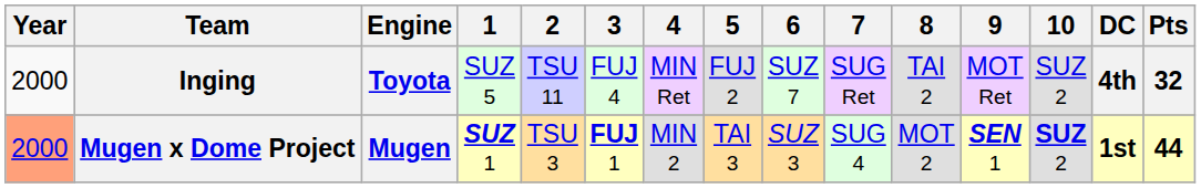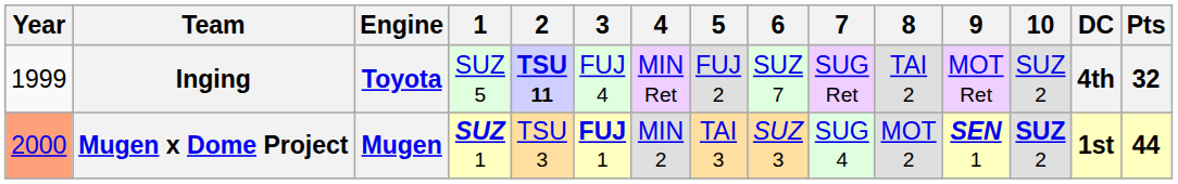 <table class="wikitable" style="text-align:center; font-size:90%">
 <tr>
 <th>Year</th>
 <th>Team</th>
 <th>Engine</th>
 <th>1</th>
 <th>2</th>
 <th>3</th>
 <th>4</th>
 <th>5</th>
 <th>6</th>
 <th>7</th>
 <th>8</th>
 <th>9</th>
 <th>10</th>
 <th>DC</th>
 <th>Pts</th>
 </tr>
 <tr>
-<td>2000</td>
+<td>1999</td>
 <th>Inging</th>
 <th><a href='#'>Toyota</a></th>
 <td style="background:#DFFFDF;"><a href='#'>SUZ</a><br><small>5</small></td>
-<td style="background:#CFCFFF;"><a href='#'>TSU</a><br><small>11</small></td>
+<td style="background:#CFCFFF;"><strong><a href='#'>TSU</a><br><small>11</small></strong></td>
 <td style="background:#DFFFDF;"><a href='#'>FUJ</a><br><small>4</small></td>
 <td style="background:#EFCFFF;"><a href='#'>MIN</a><br><small>Ret</small></td>
 <td style="background:#DFDFDF;"><a href='#'>FUJ</a><br><small>2</small></td>
 <td style="background:#DFFFDF;"><a href='#'>SUZ</a><br><small>7</small></td>
 <td style="background:#EFCFFF;"><a href='#'>SUG</a><br><small>Ret</small></td>
 <td style="background:#DFDFDF;"><a href='#'>TAI</a><br><small>2</small></td>
 <td style="background:#EFCFFF;"><a href='#'>MOT</a><br><small>Ret</small></td>
 <td style="background:#DFDFDF;"><a href='#'>SUZ</a><br><small>2</small></td>
 <th>4th</th>
 <th>32</th>
 </tr>
 <tr>
 <td style="background: lightsalmon;"><a href='#'>2000</a></td>
 <th><a href='#'>Mugen</a> x <a href='#'>Dome</a> Project</th>
 <th><a href='#'>Mugen</a></th>
 <td style="background:#FFFFBF;"><strong><em><a href='#'>SUZ</a></em></strong><br><small>1</small></td>
 <td style="background:#FFDF9F;"><a href='#'>TSU</a><br><small>3</small></td>
 <td style="background:#FFFFBF;"><strong><a href='#'>FUJ</a></strong><br><small>1</small></td>
 <td style="background:#DFDFDF;"><a href='#'>MIN</a><br><small>2</small></td>
 <td style="background:#FFDF9F;"><a href='#'>TAI</a><br><small>3</small></td>
 <td style="background:#FFDF9F;"><em><a href='#'>SUZ</a></em><br><small>3</small></td>
 <td style="background:#DFFFDF;"><a href='#'>SUG</a><br><small>4</small></td>
 <td style="background:#DFDFDF;"><a href='#'>MOT</a><br><small>2</small></td>
 <td style="background:#FFFFBF;"><strong><em><a href='#'>SEN</a></em></strong><br><small>1</small></td>
 <td style="background:#DFDFDF;"><strong><a href='#'>SUZ</a></strong><br><small>2</small></td>
 <th style="background:#FFFFBF;">1st</th>
 <th style="background:#FFFFBF;">44</th>
 </tr>
 </table>
